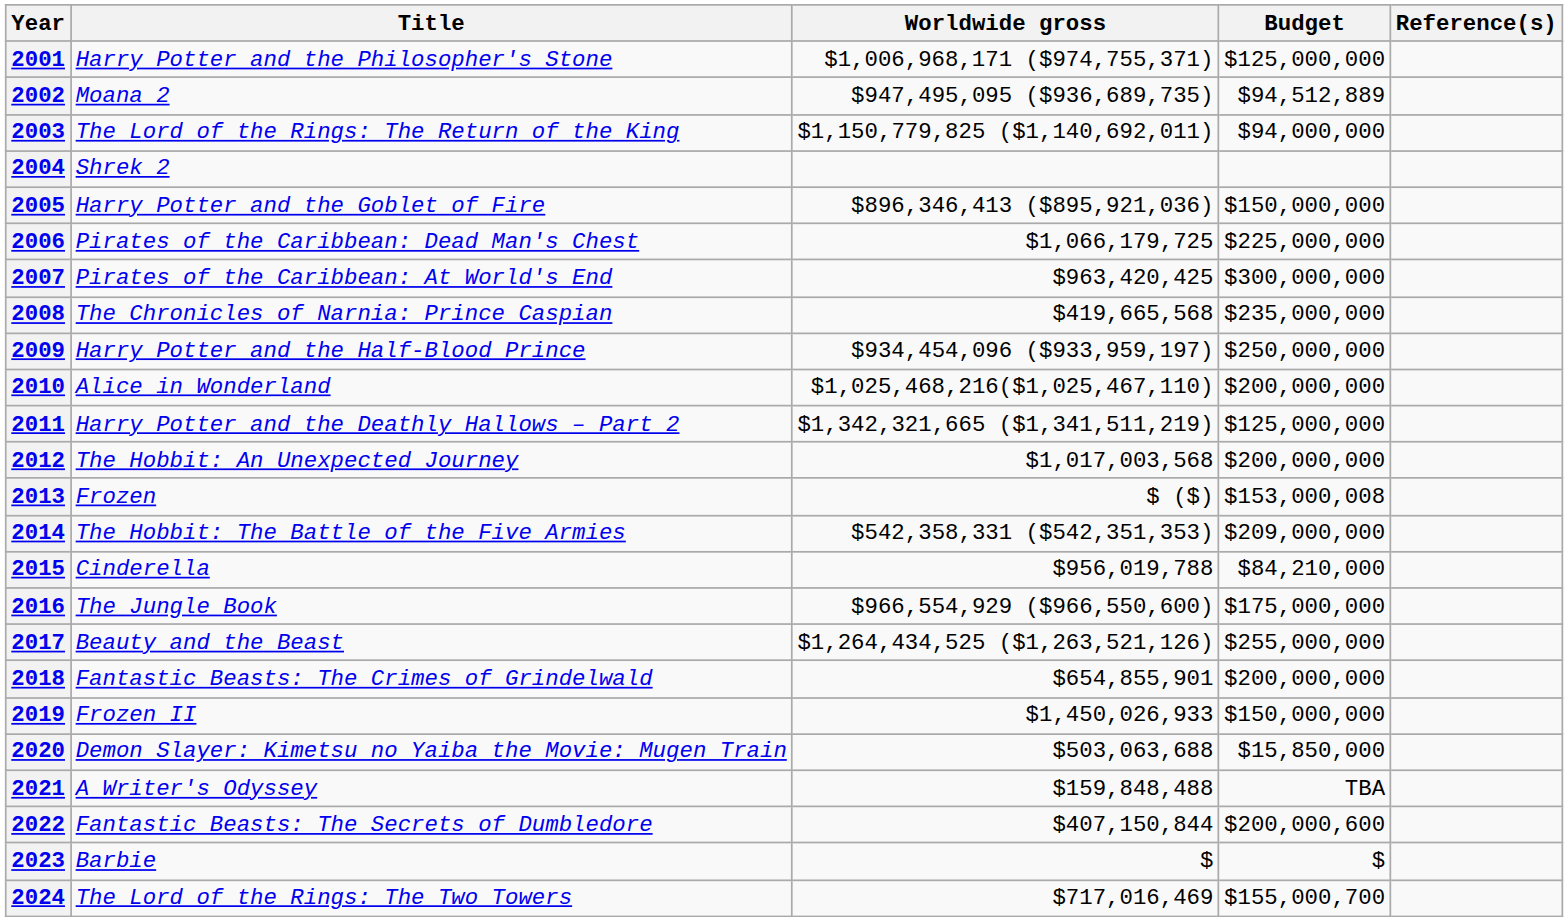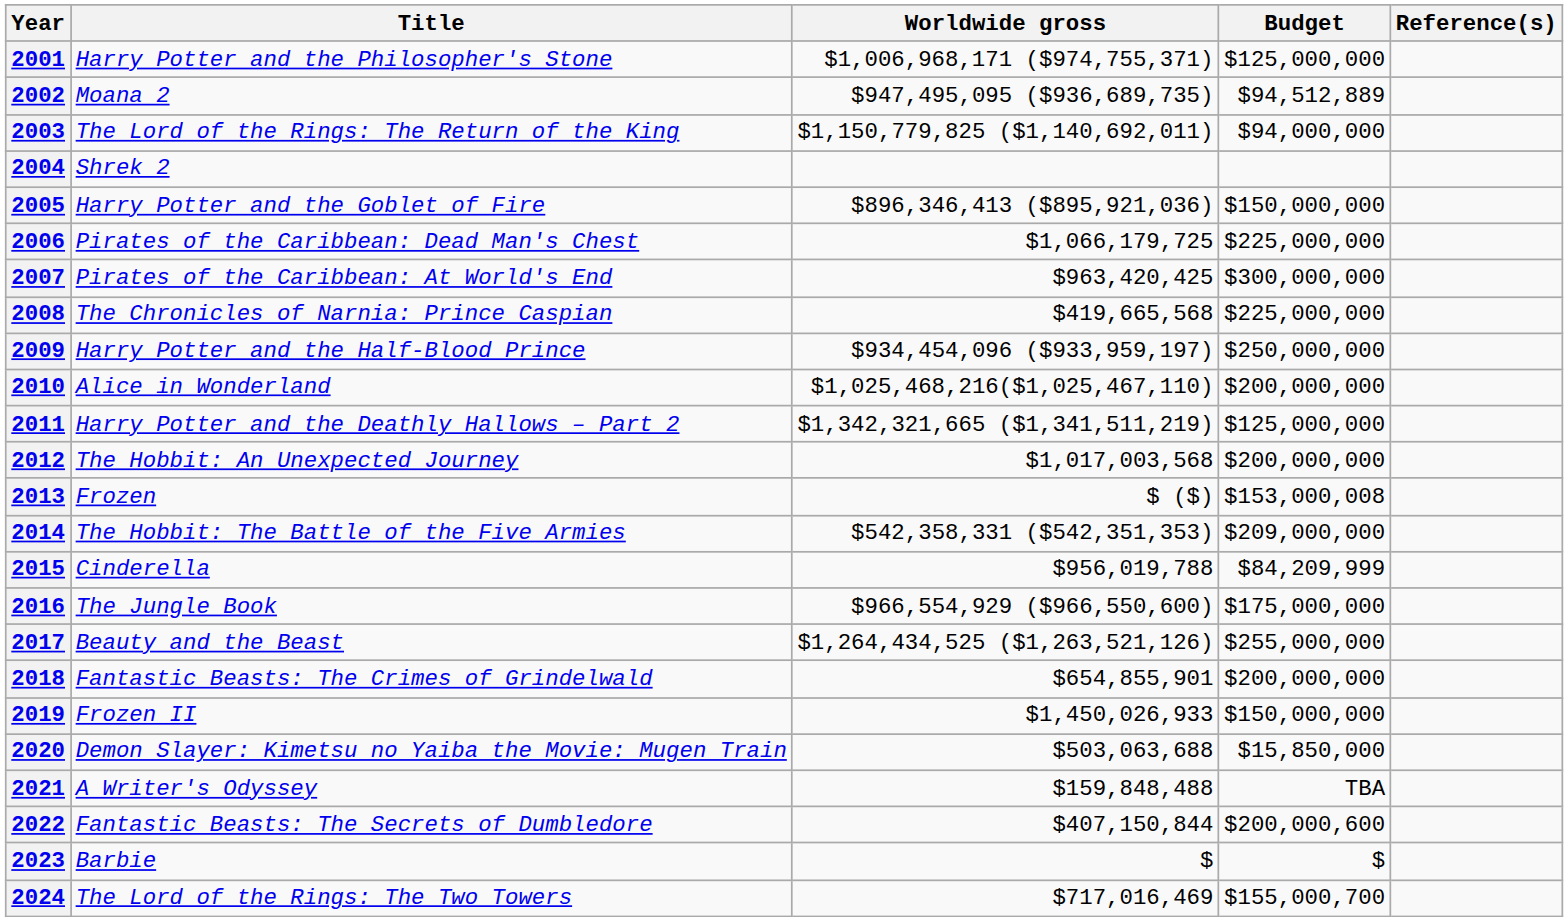 <table class="wikitable plainrowheaders" style="margin:auto; margin:auto;">
 <tr>
 <th scope="col">Year</th>
 <th scope="col">Title</th>
 <th scope="col">Worldwide gross</th>
 <th scope="col">Budget</th>
 <th scope="col">Reference(s)</th>
 </tr>
 <tr>
 <th scope="row"><a href='#'>2001</a></th>
 <td><em><a href='#'>Harry Potter and the Philosopher's Stone</a></em></td>
 <td align="right">$1,006,968,171 ($974,755,371)</td>
 <td align="right">$125,000,000</td>
 <td style="text-align:center;"></td>
 </tr>
 <tr>
 <th scope="row"><a href='#'>2002</a></th>
 <td><em><a href='#'>Moana 2</a></em></td>
 <td align="right">$947,495,095 ($936,689,735)</td>
 <td align="right">$94,512,889</td>
 <td style="text-align:center;"></td>
 </tr>
 <tr>
 <th scope="row"><a href='#'>2003</a></th>
 <td><em><a href='#'>The Lord of the Rings: The Return of the King</a></em></td>
 <td align="right">$1,150,779,825 ($1,140,692,011)</td>
 <td align="right">$94,000,000</td>
 <td style="text-align:center;"></td>
 </tr>
 <tr>
 <th scope="row"><a href='#'>2004</a></th>
 <td><em><a href='#'>Shrek 2</a></em></td>
 <td style="text-align:right;"></td>
 <td style="text-align:right;"></td>
 <td style="text-align:center;"></td>
 </tr>
 <tr>
 <th scope="row"><a href='#'>2005</a></th>
 <td><em><a href='#'>Harry Potter and the Goblet of Fire</a></em></td>
 <td align="right">$896,346,413 ($895,921,036)</td>
 <td align="right">$150,000,000</td>
 <td style="text-align:center;"></td>
 </tr>
 <tr>
 <th scope="row"><a href='#'>2006</a></th>
 <td><em><a href='#'>Pirates of the Caribbean: Dead Man's Chest</a></em></td>
 <td align="right">$1,066,179,725</td>
 <td align="right">$225,000,000</td>
 <td style="text-align:center;"></td>
 </tr>
 <tr>
 <th scope="row"><a href='#'>2007</a></th>
 <td><em><a href='#'>Pirates of the Caribbean: At World's End</a></em></td>
 <td align="right">$963,420,425</td>
 <td align="right">$300,000,000</td>
 <td style="text-align:center;"></td>
 </tr>
 <tr>
 <th scope="row"><a href='#'>2008</a></th>
 <td><em><a href='#'>The Chronicles of Narnia: Prince Caspian</a></em></td>
 <td align="right">$419,665,568</td>
-<td align="right">$235,000,000</td>
+<td align="right">$225,000,000</td>
 <td style="text-align:center;"></td>
 </tr>
 <tr>
 <th scope="row"><a href='#'>2009</a></th>
 <td><em><a href='#'>Harry Potter and the Half-Blood Prince</a></em></td>
 <td align="right">$934,454,096 ($933,959,197)</td>
 <td align="right">$250,000,000</td>
 <td style="text-align:center;"></td>
 </tr>
 <tr>
 <th scope="row"><a href='#'>2010</a></th>
 <td><em><a href='#'>Alice in Wonderland</a></em></td>
 <td align="right">$1,025,468,216($1,025,467,110)</td>
 <td align="right">$200,000,000</td>
 <td style="text-align:center;"></td>
 </tr>
 <tr>
 <th scope="row"><a href='#'>2011</a></th>
 <td><em><a href='#'>Harry Potter and the Deathly Hallows – Part 2</a></em></td>
 <td align="right">$1,342,321,665 ($1,341,511,219)</td>
 <td align="right">$125,000,000</td>
 <td style="text-align:center;"></td>
 </tr>
 <tr>
 <th scope="row"><a href='#'>2012</a></th>
 <td><em><a href='#'>The Hobbit: An Unexpected Journey</a></em></td>
 <td align="right">$1,017,003,568</td>
 <td align="right">$200,000,000</td>
 <td style="text-align:center;"></td>
 </tr>
 <tr>
 <th scope="row"><a href='#'>2013</a></th>
 <td><em><a href='#'>Frozen</a></em></td>
 <td align="right">$ ($)</td>
 <td align="right">$153,000,008</td>
 <td style="text-align:center;"></td>
 </tr>
 <tr>
 <th scope="row"><a href='#'>2014</a></th>
 <td><em><a href='#'>The Hobbit: The Battle of the Five Armies</a></em></td>
 <td align="right">$542,358,331 ($542,351,353)</td>
 <td align="right">$209,000,000</td>
 <td style="text-align:center;"></td>
 </tr>
 <tr>
 <th scope="row"><a href='#'>2015</a></th>
 <td><em><a href='#'>Cinderella</a></em></td>
 <td align="right">$956,019,788</td>
-<td align="right">$84,210,000</td>
+<td align="right">$84,209,999</td>
 <td style="text-align:center;"></td>
 </tr>
 <tr>
 <th scope="row"><a href='#'>2016</a></th>
 <td><em><a href='#'>The Jungle Book</a></em></td>
 <td align="right">$966,554,929 ($966,550,600)</td>
 <td align="right">$175,000,000</td>
 <td style="text-align:center;"></td>
 </tr>
 <tr>
 <th scope="row"><a href='#'>2017</a></th>
 <td><em><a href='#'>Beauty and the Beast</a></em></td>
 <td align="right">$1,264,434,525 ($1,263,521,126)</td>
 <td align="right">$255,000,000</td>
 <td style="text-align:center;"></td>
 </tr>
 <tr>
 <th scope="row"><a href='#'>2018</a></th>
 <td><em><a href='#'>Fantastic Beasts: The Crimes of Grindelwald</a></em></td>
 <td align="right">$654,855,901</td>
 <td align="right">$200,000,000</td>
 <td style="text-align:center;"></td>
 </tr>
 <tr>
 <th scope="row"><a href='#'>2019</a></th>
 <td><em><a href='#'>Frozen II</a></em></td>
 <td align="right">$1,450,026,933</td>
 <td align="right">$150,000,000</td>
 <td style="text-align:center;"></td>
 </tr>
 <tr>
 <th scope="row"><a href='#'>2020</a></th>
 <td><em><a href='#'>Demon Slayer: Kimetsu no Yaiba the Movie: Mugen Train</a></em></td>
 <td align="right">$503,063,688</td>
 <td align="right">$15,850,000</td>
 <td style="text-align:center;"></td>
 </tr>
 <tr>
 <th scope="row"><a href='#'>2021</a></th>
 <td><em><a href='#'>A Writer's Odyssey</a></em></td>
 <td align="right">$159,848,488</td>
 <td align="right">TBA</td>
 <td style="text-align:center;"></td>
 </tr>
 <tr>
 <th scope="row"><a href='#'>2022</a></th>
 <td><em><a href='#'>Fantastic Beasts: The Secrets of Dumbledore</a></em></td>
 <td align="right">$407,150,844</td>
 <td align="right">$200,000,600</td>
 <td style="text-align:center;"></td>
 </tr>
 <tr>
 <th scope="row"><a href='#'>2023</a></th>
 <td><em><a href='#'>Barbie</a></em></td>
 <td align="right">$</td>
 <td align="right">$</td>
 <td style="text-align:center;"></td>
 </tr>
 <tr>
 <th scope="row"><a href='#'>2024</a></th>
 <td><em><a href='#'>The Lord of the Rings: The Two Towers</a></em></td>
 <td align="right">$717,016,469</td>
 <td align="right">$155,000,700</td>
 <td style="text-align:center;"></td>
 </tr>
 </table>
